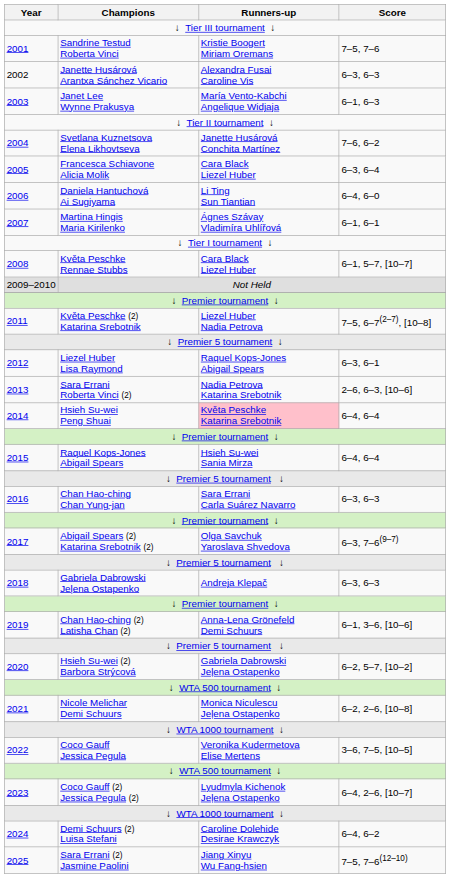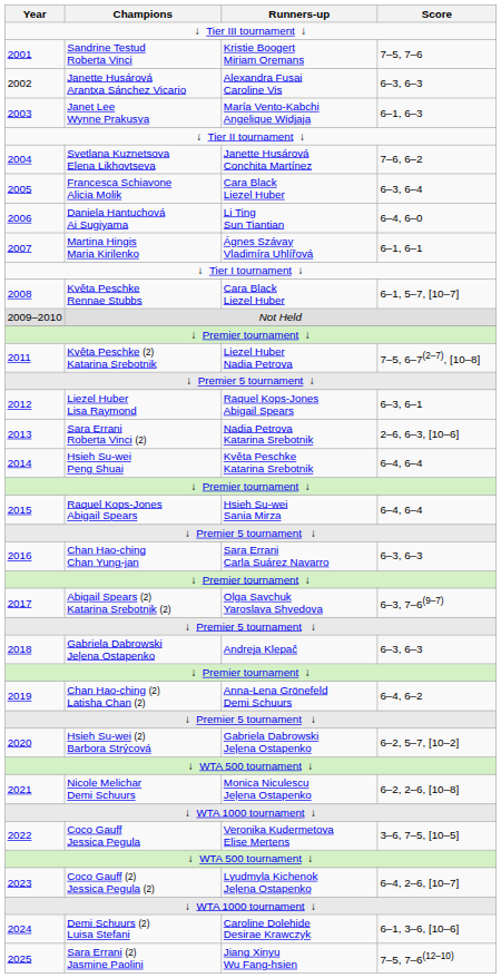 <table class="wikitable" style="font-size:90%">
 <tr>
 <th>Year</th>
 <th width="200">Champions</th>
 <th width="200">Runners-up</th>
 <th width="150">Score</th>
 </tr>
 <tr>
 <td colspan="4" align="center">↓  <a href='#'>Tier III tournament</a>  ↓</td>
 </tr>
 <tr>
 <td><a href='#'>2001</a></td>
 <td> <a href='#'>Sandrine Testud</a> <br> <a href='#'>Roberta Vinci</a></td>
 <td> <a href='#'>Kristie Boogert</a> <br> <a href='#'>Miriam Oremans</a></td>
 <td>7–5, 7–6</td>
 </tr>
 <tr>
 <td>2002</td>
 <td> <a href='#'>Janette Husárová</a> <br> <a href='#'>Arantxa Sánchez Vicario</a></td>
 <td> <a href='#'>Alexandra Fusai</a> <br> <a href='#'>Caroline Vis</a></td>
 <td>6–3, 6–3</td>
 </tr>
 <tr>
 <td><a href='#'>2003</a></td>
 <td> <a href='#'>Janet Lee</a> <br> <a href='#'>Wynne Prakusya</a></td>
 <td> <a href='#'>María Vento-Kabchi</a> <br> <a href='#'>Angelique Widjaja</a></td>
 <td>6–1, 6–3</td>
 </tr>
 <tr>
 <td colspan="4" align="center">↓  <a href='#'>Tier II tournament</a>  ↓</td>
 </tr>
 <tr>
 <td><a href='#'>2004</a></td>
 <td> <a href='#'>Svetlana Kuznetsova</a> <br> <a href='#'>Elena Likhovtseva</a></td>
 <td> <a href='#'>Janette Husárová</a> <br> <a href='#'>Conchita Martínez</a></td>
 <td>7–6, 6–2</td>
 </tr>
 <tr>
 <td><a href='#'>2005</a></td>
 <td> <a href='#'>Francesca Schiavone</a> <br> <a href='#'>Alicia Molik</a></td>
 <td> <a href='#'>Cara Black</a> <br> <a href='#'>Liezel Huber</a></td>
 <td>6–3, 6–4</td>
 </tr>
 <tr>
 <td><a href='#'>2006</a></td>
 <td> <a href='#'>Daniela Hantuchová</a> <br> <a href='#'>Ai Sugiyama</a></td>
 <td> <a href='#'>Li Ting</a> <br> <a href='#'>Sun Tiantian</a></td>
 <td>6–4, 6–0</td>
 </tr>
 <tr>
 <td><a href='#'>2007</a></td>
 <td> <a href='#'>Martina Hingis</a> <br> <a href='#'>Maria Kirilenko</a></td>
 <td> <a href='#'>Ágnes Szávay</a> <br> <a href='#'>Vladimíra Uhlířová</a></td>
 <td>6–1, 6–1</td>
 </tr>
 <tr>
 <td colspan="4" align="center">↓  <a href='#'>Tier I tournament</a>  ↓</td>
 </tr>
 <tr>
 <td><a href='#'>2008</a></td>
 <td> <a href='#'>Květa Peschke</a> <br> <a href='#'>Rennae Stubbs</a></td>
 <td> <a href='#'>Cara Black</a> <br> <a href='#'>Liezel Huber</a></td>
 <td>6–1, 5–7, [10–7]</td>
 </tr>
 <tr bgcolor="#dfdfdf">
 <td>2009–2010</td>
 <td rowspan="1" colspan="3" align="center"><em>Not Held</em></td>
 </tr>
 <tr bgcolor="#dfdfdf">
 </tr>
 <tr>
 <td colspan="4" style=background:#D4F1C5 align="center">↓  <a href='#'>Premier tournament</a>  ↓</td>
 </tr>
 <tr>
 <td><a href='#'>2011</a></td>
 <td> <a href='#'>Květa Peschke</a> <small> (2) </small> <br>  <a href='#'>Katarina Srebotnik</a></td>
 <td> <a href='#'>Liezel Huber</a> <br>  <a href='#'>Nadia Petrova</a></td>
 <td>7–5, 6–7<sup>(2–7)</sup>, [10–8]</td>
 </tr>
 <tr>
 <td colspan="4" style=background:#E9E9E9 align="center">↓  <a href='#'>Premier 5 tournament</a>  ↓</td>
 </tr>
 <tr>
 <td><a href='#'>2012</a></td>
 <td> <a href='#'>Liezel Huber</a> <br>  <a href='#'>Lisa Raymond</a></td>
 <td> <a href='#'>Raquel Kops-Jones</a> <br>  <a href='#'>Abigail Spears</a></td>
 <td>6–3, 6–1</td>
 </tr>
 <tr>
 <td><a href='#'>2013</a></td>
 <td> <a href='#'>Sara Errani</a> <br>  <a href='#'>Roberta Vinci</a> <small> (2) </small></td>
 <td> <a href='#'>Nadia Petrova</a> <br>  <a href='#'>Katarina Srebotnik</a></td>
 <td>2–6, 6–3, [10–6]</td>
 </tr>
 <tr>
 <td><a href='#'>2014</a></td>
 <td> <a href='#'>Hsieh Su-wei</a> <br>  <a href='#'>Peng Shuai</a></td>
-<td style="background: pink;"> <a href='#'>Květa Peschke</a> <br>  <a href='#'>Katarina Srebotnik</a></td>
+<td> <a href='#'>Květa Peschke</a> <br>  <a href='#'>Katarina Srebotnik</a></td>
 <td>6–4, 6–4</td>
 </tr>
 <tr>
 <td colspan="4" style=background:#D4F1C5 align="center">↓  <a href='#'>Premier tournament</a>  ↓</td>
 </tr>
 <tr>
 <td><a href='#'>2015</a></td>
 <td> <a href='#'>Raquel Kops-Jones</a> <br>  <a href='#'>Abigail Spears</a></td>
 <td> <a href='#'>Hsieh Su-wei</a> <br>  <a href='#'>Sania Mirza</a></td>
 <td>6–4, 6–4</td>
 </tr>
 <tr>
 <td colspan=8 style=background:#E9E9E9 align=center>↓  <a href='#'>Premier 5 tournament</a>   ↓</td>
 </tr>
 <tr>
 <td><a href='#'>2016</a></td>
 <td> <a href='#'>Chan Hao-ching</a> <br>  <a href='#'>Chan Yung-jan</a></td>
 <td> <a href='#'>Sara Errani</a> <br>  <a href='#'>Carla Suárez Navarro</a></td>
 <td>6–3, 6–3</td>
 </tr>
 <tr>
 <td colspan="4" style=background:#D4F1C5 align="center">↓  <a href='#'>Premier tournament</a>  ↓</td>
 </tr>
 <tr>
 <td><a href='#'>2017</a></td>
 <td> <a href='#'>Abigail Spears</a> <small> (2) </small> <br>  <a href='#'>Katarina Srebotnik</a> <small> (2) </small></td>
 <td> <a href='#'>Olga Savchuk</a> <br>  <a href='#'>Yaroslava Shvedova</a></td>
 <td>6–3, 7–6<sup>(9–7)</sup></td>
 </tr>
 <tr>
 <td colspan=8 style=background:#E9E9E9 align=center>↓  <a href='#'>Premier 5 tournament</a>   ↓</td>
 </tr>
 <tr>
 <td><a href='#'>2018</a></td>
 <td> <a href='#'>Gabriela Dabrowski</a> <br>  <a href='#'>Jeļena Ostapenko</a></td>
 <td> <a href='#'>Andreja Klepač</a> <br> </td>
 <td>6–3, 6–3</td>
 </tr>
 <tr>
 <td colspan="4" style=background:#D4F1C5 align="center">↓  <a href='#'>Premier tournament</a>  ↓</td>
 </tr>
 <tr>
 <td><a href='#'>2019</a></td>
 <td> <a href='#'>Chan Hao-ching</a> <small> (2) </small> <br>  <a href='#'>Latisha Chan</a> <small> (2) </small></td>
 <td> <a href='#'>Anna-Lena Grönefeld</a> <br>  <a href='#'>Demi Schuurs</a></td>
-<td>6–1, 3–6, [10–6]</td>
+<td>6–4, 6–2</td>
 </tr>
 <tr>
 <td colspan=4 style=background:#E9E9E9 align=center>↓  <a href='#'>Premier 5 tournament</a>   ↓</td>
 </tr>
 <tr>
 <td><a href='#'>2020</a></td>
 <td> <a href='#'>Hsieh Su-wei</a> <small> (2)</small> <br>  <a href='#'>Barbora Strýcová</a></td>
 <td> <a href='#'>Gabriela Dabrowski</a> <br>  <a href='#'>Jeļena Ostapenko</a></td>
 <td>6–2, 5–7, [10–2]</td>
 </tr>
 <tr>
 <td colspan="4" style=background:#D4F1C5 align="center">↓  <a href='#'>WTA 500 tournament</a>  ↓</td>
 </tr>
 <tr>
 <td><a href='#'>2021</a></td>
 <td> <a href='#'>Nicole Melichar</a> <br>  <a href='#'>Demi Schuurs</a></td>
 <td> <a href='#'>Monica Niculescu</a> <br>  <a href='#'>Jeļena Ostapenko</a></td>
 <td>6–2, 2–6, [10–8]</td>
 </tr>
 <tr>
 <td colspan="4" style=background:#E9E9E9 align="center">↓  <a href='#'>WTA 1000 tournament</a>  ↓</td>
 </tr>
 <tr>
 <td><a href='#'>2022</a></td>
 <td> <a href='#'>Coco Gauff</a> <br>  <a href='#'>Jessica Pegula</a></td>
 <td> <a href='#'>Veronika Kudermetova</a> <br>  <a href='#'>Elise Mertens</a></td>
 <td>3–6, 7–5, [10–5]</td>
 </tr>
 <tr>
 <td colspan="4" style=background:#D4F1C5 align="center">↓  <a href='#'>WTA 500 tournament</a>  ↓</td>
 </tr>
 <tr>
 <td><a href='#'>2023</a></td>
 <td> <a href='#'>Coco Gauff</a> <small>(2)</small> <br>  <a href='#'>Jessica Pegula</a> <small>(2)</small></td>
 <td> <a href='#'>Lyudmyla Kichenok</a> <br>  <a href='#'>Jeļena Ostapenko</a></td>
 <td>6–4, 2–6, [10–7]</td>
 </tr>
 <tr>
 <td colspan="4" style=background:#E9E9E9 align="center">↓  <a href='#'>WTA 1000 tournament</a>  ↓</td>
 </tr>
 <tr>
 <td><a href='#'>2024</a></td>
 <td> <a href='#'>Demi Schuurs</a> <small>(2)</small> <br>  <a href='#'>Luisa Stefani</a></td>
 <td> <a href='#'>Caroline Dolehide</a> <br>  <a href='#'>Desirae Krawczyk</a></td>
-<td>6–4, 6–2</td>
+<td>6–1, 3–6, [10–6]</td>
 </tr>
 <tr>
 <td><a href='#'>2025</a></td>
 <td> <a href='#'>Sara Errani</a> <small>(2)</small> <br>  <a href='#'>Jasmine Paolini</a></td>
 <td> <a href='#'>Jiang Xinyu</a> <br>  <a href='#'>Wu Fang-hsien</a></td>
 <td>7–5, 7–6<sup>(12–10)</sup></td>
 </tr>
 </table>
